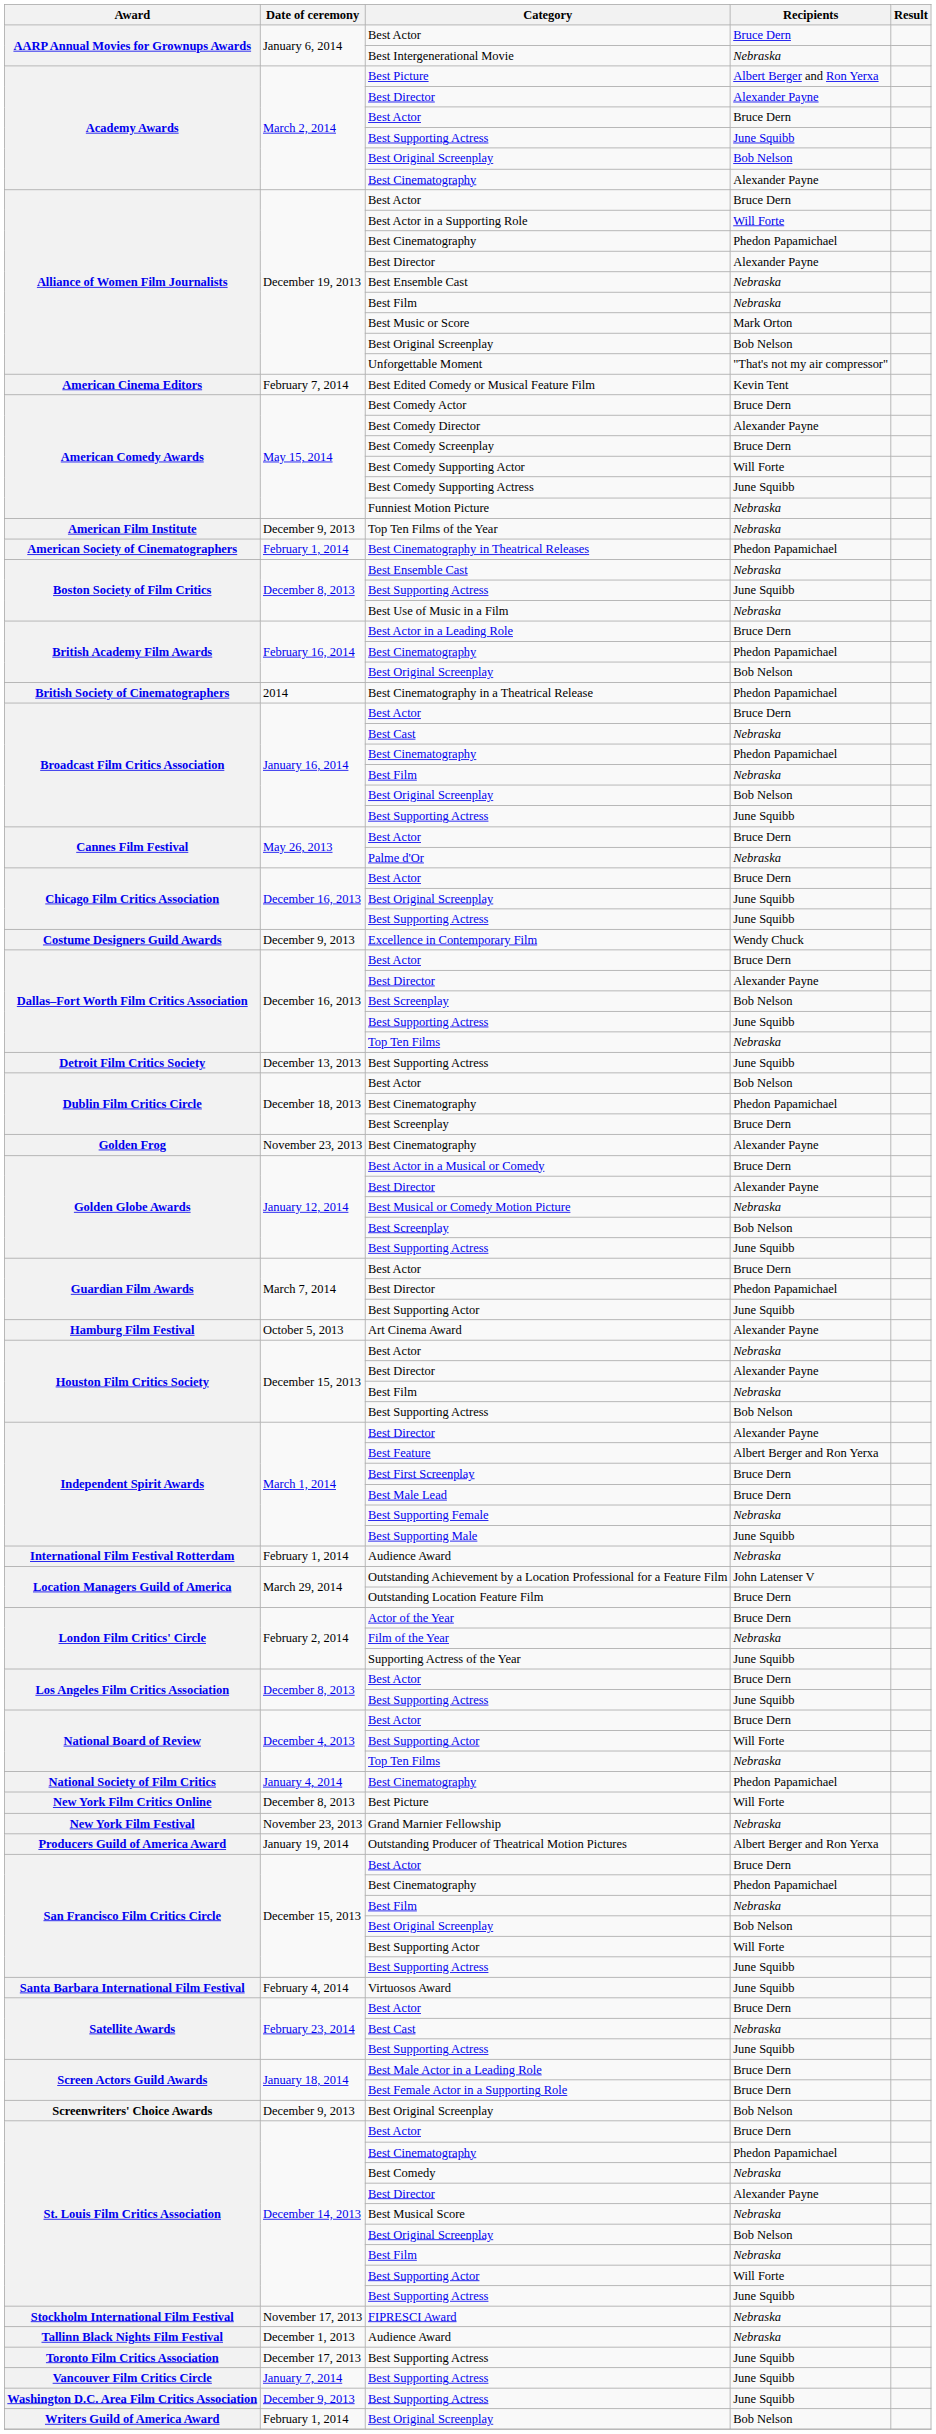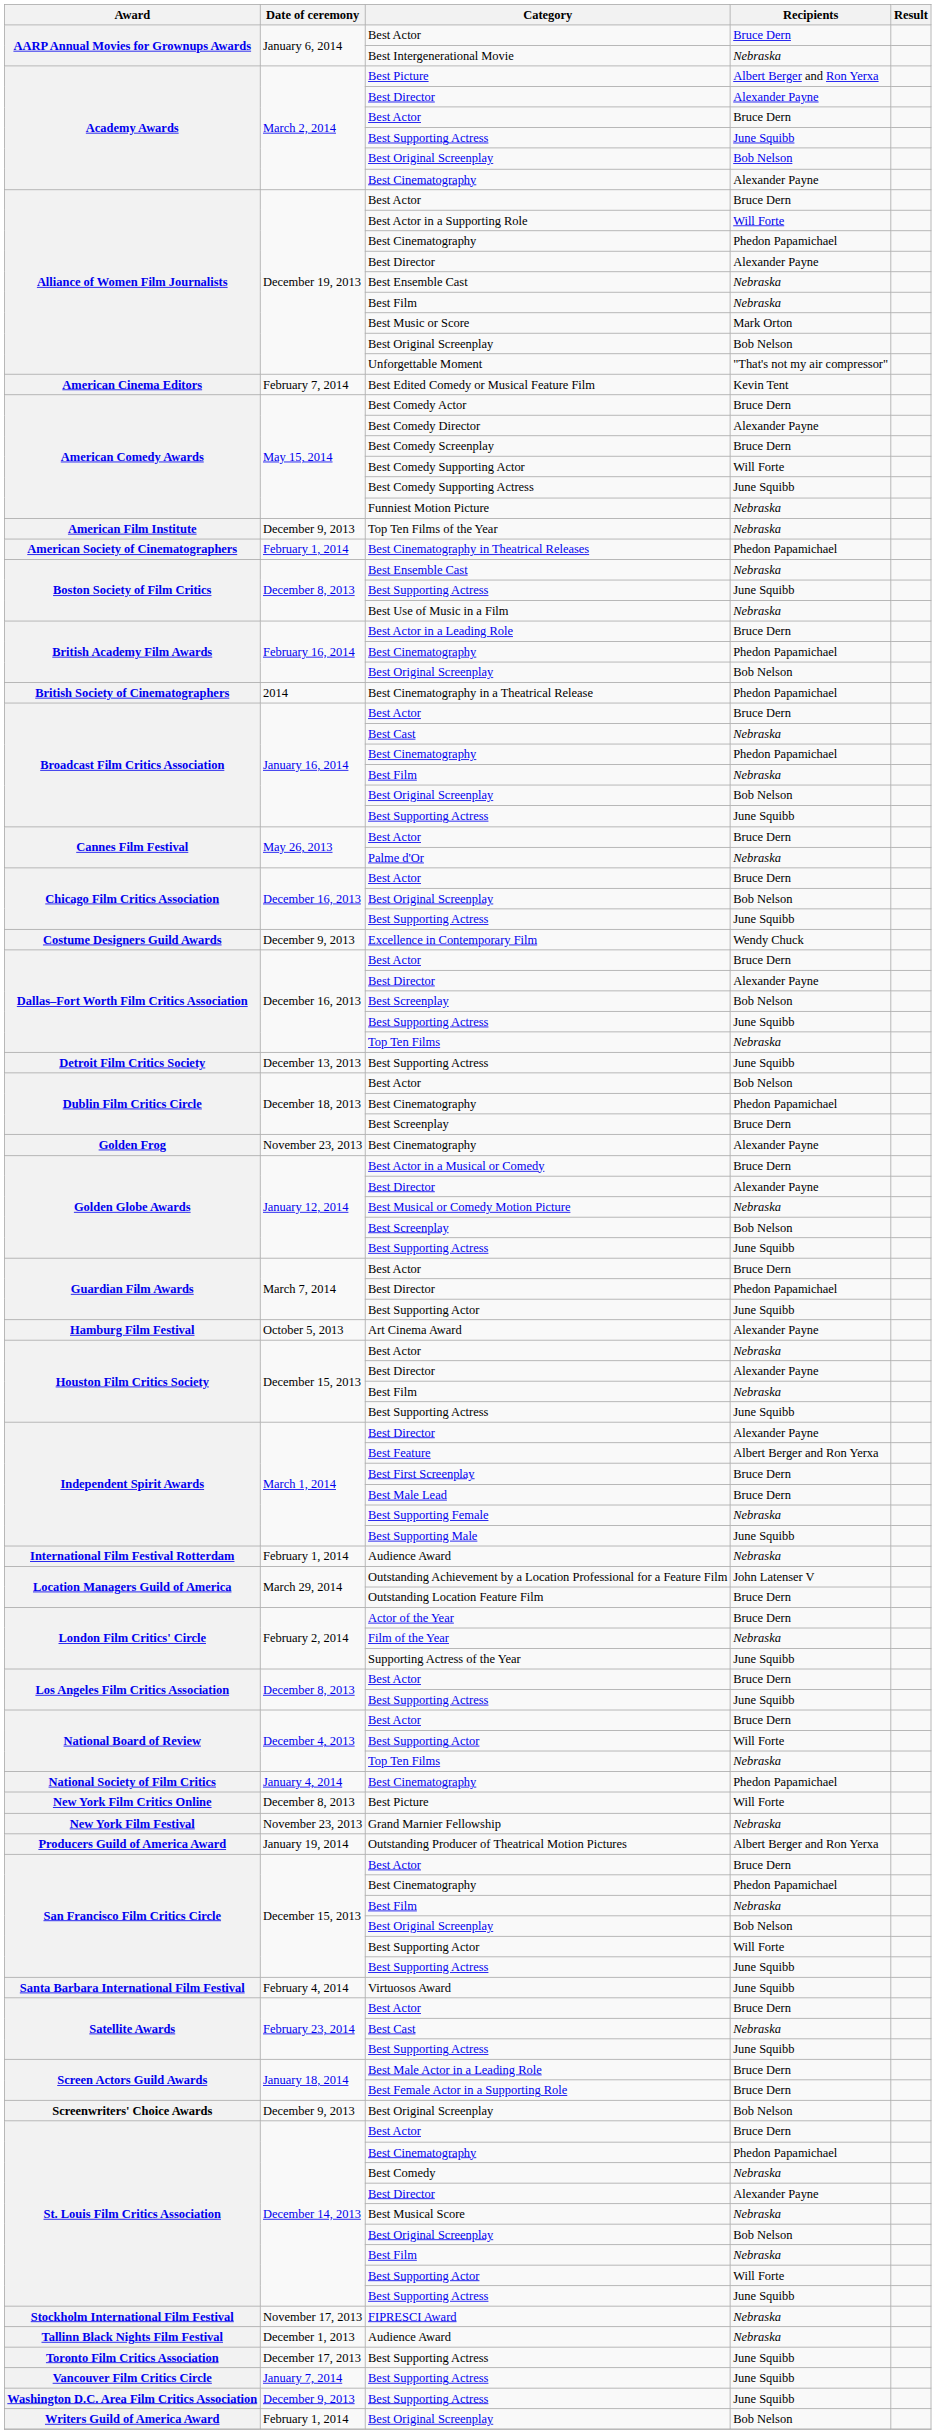 <table class="wikitable plainrowheaders sortable" style="font-size: 95%;">
 <tr>
 <th scope="col" class="unsortable">Award</th>
 <th scope="col">Date of ceremony</th>
 <th scope="col">Category</th>
 <th scope="col">Recipients</th>
 <th scope="col">Result</th>
 </tr>
 <tr>
 <th scope="row" rowspan="2"><a href='#'>AARP Annual Movies for Grownups Awards</a></th>
 <td rowspan="2">January 6, 2014</td>
 <td>Best Actor</td>
 <td><a href='#'>Bruce Dern</a></td>
 <td></td>
 </tr>
 <tr>
 <td>Best Intergenerational Movie</td>
 <td><em>Nebraska</em></td>
 <td></td>
 </tr>
 <tr>
 <th scope="row" rowspan="6"><a href='#'>Academy Awards</a></th>
 <td rowspan="6"><a href='#'>March 2, 2014</a></td>
 <td><a href='#'>Best Picture</a></td>
 <td><a href='#'>Albert Berger</a> and <a href='#'>Ron Yerxa</a></td>
 <td></td>
 </tr>
 <tr>
 <td><a href='#'>Best Director</a></td>
 <td><a href='#'>Alexander Payne</a></td>
 <td></td>
 </tr>
 <tr>
 <td><a href='#'>Best Actor</a></td>
 <td>Bruce Dern</td>
 <td></td>
 </tr>
 <tr>
 <td><a href='#'>Best Supporting Actress</a></td>
 <td><a href='#'>June Squibb</a></td>
 <td></td>
 </tr>
 <tr>
 <td><a href='#'>Best Original Screenplay</a></td>
 <td><a href='#'>Bob Nelson</a></td>
 <td></td>
 </tr>
 <tr>
 <td><a href='#'>Best Cinematography</a></td>
 <td>Alexander Payne</td>
 <td></td>
 </tr>
 <tr>
 <th scope="row" rowspan="9"><a href='#'>Alliance of Women Film Journalists</a></th>
 <td rowspan="9">December 19, 2013</td>
 <td>Best Actor</td>
 <td>Bruce Dern</td>
 <td></td>
 </tr>
 <tr>
 <td>Best Actor in a Supporting Role</td>
 <td><a href='#'>Will Forte</a></td>
 <td></td>
 </tr>
 <tr>
 <td>Best Cinematography</td>
 <td>Phedon Papamichael</td>
 <td></td>
 </tr>
 <tr>
 <td>Best Director</td>
 <td>Alexander Payne</td>
 <td></td>
 </tr>
 <tr>
 <td>Best Ensemble Cast</td>
 <td><em>Nebraska</em></td>
 <td></td>
 </tr>
 <tr>
 <td>Best Film</td>
 <td><em>Nebraska</em></td>
 <td></td>
 </tr>
 <tr>
 <td>Best Music or Score</td>
 <td>Mark Orton</td>
 <td></td>
 </tr>
 <tr>
 <td>Best Original Screenplay</td>
 <td>Bob Nelson</td>
 <td></td>
 </tr>
 <tr>
 <td>Unforgettable Moment</td>
 <td>"That's not my air compressor"</td>
 <td></td>
 </tr>
 <tr>
 <th scope="row"><a href='#'>American Cinema Editors</a></th>
 <td>February 7, 2014</td>
 <td>Best Edited Comedy or Musical Feature Film</td>
 <td>Kevin Tent</td>
 <td></td>
 </tr>
 <tr>
 <th scope="row" rowspan="6"><a href='#'>American Comedy Awards</a></th>
 <td rowspan="6"><a href='#'>May 15, 2014</a></td>
 <td>Best Comedy Actor</td>
 <td>Bruce Dern</td>
 <td></td>
 </tr>
 <tr>
 <td>Best Comedy Director</td>
 <td>Alexander Payne</td>
 <td></td>
 </tr>
 <tr>
 <td>Best Comedy Screenplay</td>
 <td>Bruce Dern</td>
 <td></td>
 </tr>
 <tr>
 <td>Best Comedy Supporting Actor</td>
 <td>Will Forte</td>
 <td></td>
 </tr>
 <tr>
 <td>Best Comedy Supporting Actress</td>
 <td>June Squibb</td>
 <td></td>
 </tr>
 <tr>
 <td>Funniest Motion Picture</td>
 <td><em>Nebraska</em></td>
 <td></td>
 </tr>
 <tr>
 <th scope="row"><a href='#'>American Film Institute</a></th>
 <td>December 9, 2013</td>
 <td>Top Ten Films of the Year</td>
 <td><em>Nebraska</em></td>
 <td></td>
 </tr>
 <tr>
 <th scope="row"><a href='#'>American Society of Cinematographers</a></th>
 <td><a href='#'>February 1, 2014</a></td>
 <td><a href='#'>Best Cinematography in Theatrical Releases</a></td>
 <td>Phedon Papamichael</td>
 <td></td>
 </tr>
 <tr>
 <th scope="row" rowspan="3"><a href='#'>Boston Society of Film Critics</a></th>
 <td rowspan="3"><a href='#'>December 8, 2013</a></td>
 <td><a href='#'>Best Ensemble Cast</a></td>
 <td><em>Nebraska</em></td>
 <td></td>
 </tr>
 <tr>
 <td><a href='#'>Best Supporting Actress</a></td>
 <td>June Squibb</td>
 <td></td>
 </tr>
 <tr>
 <td>Best Use of Music in a Film</td>
 <td><em>Nebraska</em></td>
 <td></td>
 </tr>
 <tr>
 <th scope="row" rowspan="3"><a href='#'>British Academy Film Awards</a></th>
 <td rowspan="3"><a href='#'>February 16, 2014</a></td>
 <td><a href='#'>Best Actor in a Leading Role</a></td>
 <td>Bruce Dern</td>
 <td></td>
 </tr>
 <tr>
 <td><a href='#'>Best Cinematography</a></td>
 <td>Phedon Papamichael</td>
 <td></td>
 </tr>
 <tr>
 <td><a href='#'>Best Original Screenplay</a></td>
 <td>Bob Nelson</td>
 <td></td>
 </tr>
 <tr>
 <th scope="row"><a href='#'>British Society of Cinematographers</a></th>
 <td>2014</td>
 <td>Best Cinematography in a Theatrical Release</td>
 <td>Phedon Papamichael</td>
 <td></td>
 </tr>
 <tr>
 <th scope="row" rowspan="6"><a href='#'>Broadcast Film Critics Association</a></th>
 <td rowspan="6"><a href='#'>January 16, 2014</a></td>
 <td><a href='#'>Best Actor</a></td>
 <td>Bruce Dern</td>
 <td></td>
 </tr>
 <tr>
 <td><a href='#'>Best Cast</a></td>
 <td><em>Nebraska</em></td>
 <td></td>
 </tr>
 <tr>
 <td><a href='#'>Best Cinematography</a></td>
 <td>Phedon Papamichael</td>
 <td></td>
 </tr>
 <tr>
 <td><a href='#'>Best Film</a></td>
 <td><em>Nebraska</em></td>
 <td></td>
 </tr>
 <tr>
 <td><a href='#'>Best Original Screenplay</a></td>
 <td>Bob Nelson</td>
 <td></td>
 </tr>
 <tr>
 <td><a href='#'>Best Supporting Actress</a></td>
 <td>June Squibb</td>
 <td></td>
 </tr>
 <tr>
 <th scope="row" rowspan="2"><a href='#'>Cannes Film Festival</a></th>
 <td rowspan="2"><a href='#'>May 26, 2013</a></td>
 <td><a href='#'>Best Actor</a></td>
 <td>Bruce Dern</td>
 <td></td>
 </tr>
 <tr>
 <td><a href='#'>Palme d'Or</a></td>
 <td><em>Nebraska</em></td>
 <td></td>
 </tr>
 <tr>
 <th scope="row" rowspan="3"><a href='#'>Chicago Film Critics Association</a></th>
 <td rowspan="3"><a href='#'>December 16, 2013</a></td>
 <td><a href='#'>Best Actor</a></td>
 <td>Bruce Dern</td>
 <td></td>
 </tr>
 <tr>
 <td><a href='#'>Best Original Screenplay</a></td>
-<td>June Squibb</td>
+<td>Bob Nelson</td>
 <td></td>
 </tr>
 <tr>
 <td><a href='#'>Best Supporting Actress</a></td>
 <td>June Squibb</td>
 <td></td>
 </tr>
 <tr>
 <th scope="row"><a href='#'>Costume Designers Guild Awards</a></th>
 <td>December 9, 2013</td>
 <td><a href='#'>Excellence in Contemporary Film</a></td>
 <td>Wendy Chuck</td>
 <td></td>
 </tr>
 <tr>
 <th scope="row" rowspan="5"><a href='#'>Dallas–Fort Worth Film Critics Association</a></th>
 <td rowspan="5">December 16, 2013</td>
 <td><a href='#'>Best Actor</a></td>
 <td>Bruce Dern</td>
 <td></td>
 </tr>
 <tr>
 <td><a href='#'>Best Director</a></td>
 <td>Alexander Payne</td>
 <td></td>
 </tr>
 <tr>
 <td><a href='#'>Best Screenplay</a></td>
 <td>Bob Nelson</td>
 <td></td>
 </tr>
 <tr>
 <td><a href='#'>Best Supporting Actress</a></td>
 <td>June Squibb</td>
 <td></td>
 </tr>
 <tr>
 <td><a href='#'>Top Ten Films</a></td>
 <td><em>Nebraska</em></td>
 <td></td>
 </tr>
 <tr>
 <th scope="row"><a href='#'>Detroit Film Critics Society</a></th>
 <td>December 13, 2013</td>
 <td>Best Supporting Actress</td>
 <td>June Squibb</td>
 <td></td>
 </tr>
 <tr>
 <th scope="row" rowspan="3"><a href='#'>Dublin Film Critics Circle</a></th>
 <td rowspan="3">December 18, 2013</td>
 <td>Best Actor</td>
 <td>Bob Nelson</td>
 <td></td>
 </tr>
 <tr>
 <td>Best Cinematography</td>
 <td>Phedon Papamichael</td>
 <td></td>
 </tr>
 <tr>
 <td>Best Screenplay</td>
 <td>Bruce Dern</td>
 <td></td>
 </tr>
 <tr>
 <th scope="row"><a href='#'>Golden Frog</a></th>
 <td>November 23, 2013</td>
 <td>Best Cinematography</td>
 <td>Alexander Payne</td>
 <td></td>
 </tr>
 <tr>
 <th scope="row" rowspan="5"><a href='#'>Golden Globe Awards</a></th>
 <td rowspan="5"><a href='#'>January 12, 2014</a></td>
 <td><a href='#'>Best Actor in a Musical or Comedy</a></td>
 <td>Bruce Dern</td>
 <td></td>
 </tr>
 <tr>
 <td><a href='#'>Best Director</a></td>
 <td>Alexander Payne</td>
 <td></td>
 </tr>
 <tr>
 <td><a href='#'>Best Musical or Comedy Motion Picture</a></td>
 <td><em>Nebraska</em></td>
 <td></td>
 </tr>
 <tr>
 <td><a href='#'>Best Screenplay</a></td>
 <td>Bob Nelson</td>
 <td></td>
 </tr>
 <tr>
 <td><a href='#'>Best Supporting Actress</a></td>
 <td>June Squibb</td>
 <td></td>
 </tr>
 <tr>
 <th scope="row" rowspan="3"><a href='#'>Guardian Film Awards</a></th>
 <td rowspan="3">March 7, 2014</td>
 <td>Best Actor</td>
 <td>Bruce Dern</td>
 <td></td>
 </tr>
 <tr>
 <td>Best Director</td>
 <td>Phedon Papamichael</td>
 <td></td>
 </tr>
 <tr>
 <td>Best Supporting Actor</td>
 <td>June Squibb</td>
 <td></td>
 </tr>
 <tr>
 <th scope="row"><a href='#'>Hamburg Film Festival</a></th>
 <td>October 5, 2013</td>
 <td>Art Cinema Award</td>
 <td>Alexander Payne</td>
 <td></td>
 </tr>
 <tr>
 <th scope="row" rowspan="4"><a href='#'>Houston Film Critics Society</a></th>
 <td rowspan="4">December 15, 2013</td>
 <td>Best Actor</td>
 <td><em>Nebraska</em></td>
 <td></td>
 </tr>
 <tr>
 <td>Best Director</td>
 <td>Alexander Payne</td>
 <td></td>
 </tr>
 <tr>
 <td>Best Film</td>
 <td><em>Nebraska</em></td>
 <td></td>
 </tr>
 <tr>
 <td>Best Supporting Actress</td>
-<td>Bob Nelson</td>
+<td>June Squibb</td>
 <td></td>
 </tr>
 <tr>
 <th scope="row" rowspan="6"><a href='#'>Independent Spirit Awards</a></th>
 <td rowspan="6"><a href='#'>March 1, 2014</a></td>
 <td><a href='#'>Best Director</a></td>
 <td>Alexander Payne</td>
 <td></td>
 </tr>
 <tr>
 <td><a href='#'>Best Feature</a></td>
 <td>Albert Berger and Ron Yerxa</td>
 <td></td>
 </tr>
 <tr>
 <td><a href='#'>Best First Screenplay</a></td>
 <td>Bruce Dern</td>
 <td></td>
 </tr>
 <tr>
 <td><a href='#'>Best Male Lead</a></td>
 <td>Bruce Dern</td>
 <td></td>
 </tr>
 <tr>
 <td><a href='#'>Best Supporting Female</a></td>
 <td><em>Nebraska</em></td>
 <td></td>
 </tr>
 <tr>
 <td><a href='#'>Best Supporting Male</a></td>
 <td>June Squibb</td>
 <td></td>
 </tr>
 <tr>
 <th scope="row"><a href='#'>International Film Festival Rotterdam</a></th>
 <td>February 1, 2014</td>
 <td>Audience Award</td>
 <td><em>Nebraska</em></td>
 <td></td>
 </tr>
 <tr>
 <th scope="row" rowspan=2><a href='#'>Location Managers Guild of America</a></th>
 <td rowspan=2>March 29, 2014</td>
 <td>Outstanding Achievement by a Location Professional for a Feature Film</td>
 <td>John Latenser V</td>
 <td></td>
 </tr>
 <tr>
 <td>Outstanding Location Feature Film</td>
 <td>Bruce Dern</td>
 <td></td>
 </tr>
 <tr>
 <th scope="row" rowspan="3"><a href='#'>London Film Critics' Circle</a></th>
 <td rowspan="3">February 2, 2014</td>
 <td><a href='#'>Actor of the Year</a></td>
 <td>Bruce Dern</td>
 <td></td>
 </tr>
 <tr>
 <td><a href='#'>Film of the Year</a></td>
 <td><em>Nebraska</em></td>
 <td></td>
 </tr>
 <tr>
 <td>Supporting Actress of the Year</td>
 <td>June Squibb</td>
 <td></td>
 </tr>
 <tr>
 <th scope="row" rowspan="2"><a href='#'>Los Angeles Film Critics Association</a></th>
 <td rowspan="2"><a href='#'>December 8, 2013</a></td>
 <td><a href='#'>Best Actor</a></td>
 <td>Bruce Dern</td>
 <td></td>
 </tr>
 <tr>
 <td><a href='#'>Best Supporting Actress</a></td>
 <td>June Squibb</td>
 <td></td>
 </tr>
 <tr>
 <th scope="row" rowspan="3"><a href='#'>National Board of Review</a></th>
 <td rowspan="3"><a href='#'>December 4, 2013</a></td>
 <td><a href='#'>Best Actor</a></td>
 <td>Bruce Dern</td>
 <td></td>
 </tr>
 <tr>
 <td><a href='#'>Best Supporting Actor</a></td>
 <td>Will Forte</td>
 <td></td>
 </tr>
 <tr>
 <td><a href='#'>Top Ten Films</a></td>
 <td><em>Nebraska</em></td>
 <td></td>
 </tr>
 <tr>
 <th scope="row"><a href='#'>National Society of Film Critics</a></th>
 <td><a href='#'>January 4, 2014</a></td>
 <td><a href='#'>Best Cinematography</a></td>
 <td>Phedon Papamichael</td>
 <td></td>
 </tr>
 <tr>
 <th scope="row"><a href='#'>New York Film Critics Online</a></th>
 <td>December 8, 2013</td>
 <td>Best Picture</td>
 <td>Will Forte</td>
 <td></td>
 </tr>
 <tr>
 <th scope="row"><a href='#'>New York Film Festival</a></th>
 <td>November 23, 2013</td>
 <td>Grand Marnier Fellowship</td>
 <td><em>Nebraska</em></td>
 <td></td>
 </tr>
 <tr>
 <th scope="row"><a href='#'>Producers Guild of America Award</a></th>
 <td>January 19, 2014</td>
 <td>Outstanding Producer of Theatrical Motion Pictures</td>
 <td>Albert Berger and Ron Yerxa</td>
 <td></td>
 </tr>
 <tr>
 <th scope="row" rowspan="6"><a href='#'>San Francisco Film Critics Circle</a></th>
 <td rowspan="6">December 15, 2013</td>
 <td><a href='#'>Best Actor</a></td>
 <td>Bruce Dern</td>
 <td></td>
 </tr>
 <tr>
 <td>Best Cinematography</td>
 <td>Phedon Papamichael</td>
 <td></td>
 </tr>
 <tr>
 <td><a href='#'>Best Film</a></td>
 <td><em>Nebraska</em></td>
 <td></td>
 </tr>
 <tr>
 <td><a href='#'>Best Original Screenplay</a></td>
 <td>Bob Nelson</td>
 <td></td>
 </tr>
 <tr>
 <td>Best Supporting Actor</td>
 <td>Will Forte</td>
 <td></td>
 </tr>
 <tr>
 <td><a href='#'>Best Supporting Actress</a></td>
 <td>June Squibb</td>
 <td></td>
 </tr>
 <tr>
 <th scope="row"><a href='#'>Santa Barbara International Film Festival</a></th>
 <td>February 4, 2014</td>
 <td>Virtuosos Award</td>
 <td>June Squibb</td>
 <td></td>
 </tr>
 <tr>
 <th scope="row" rowspan="3"><a href='#'>Satellite Awards</a></th>
 <td rowspan="3"><a href='#'>February 23, 2014</a></td>
 <td><a href='#'>Best Actor</a></td>
 <td>Bruce Dern</td>
 <td></td>
 </tr>
 <tr>
 <td><a href='#'>Best Cast</a></td>
 <td><em>Nebraska</em></td>
 <td></td>
 </tr>
 <tr>
 <td><a href='#'>Best Supporting Actress</a></td>
 <td>June Squibb</td>
 <td></td>
 </tr>
 <tr>
 <th scope="row" rowspan="2"><a href='#'>Screen Actors Guild Awards</a></th>
 <td rowspan="2"><a href='#'>January 18, 2014</a></td>
 <td><a href='#'>Best Male Actor in a Leading Role</a></td>
 <td>Bruce Dern</td>
 <td></td>
 </tr>
 <tr>
 <td><a href='#'>Best Female Actor in a Supporting Role</a></td>
 <td>Bruce Dern</td>
 <td></td>
 </tr>
 <tr>
 <th scope="row">Screenwriters' Choice Awards</th>
 <td>December 9, 2013</td>
 <td>Best Original Screenplay</td>
 <td>Bob Nelson</td>
 <td></td>
 </tr>
 <tr>
 <th scope="row" rowspan="9"><a href='#'>St. Louis Film Critics Association</a></th>
 <td rowspan="9"><a href='#'>December 14, 2013</a></td>
 <td><a href='#'>Best Actor</a></td>
 <td>Bruce Dern</td>
 <td></td>
 </tr>
 <tr>
 <td><a href='#'>Best Cinematography</a></td>
 <td>Phedon Papamichael</td>
 <td></td>
 </tr>
 <tr>
 <td>Best Comedy</td>
 <td><em>Nebraska</em></td>
 <td></td>
 </tr>
 <tr>
 <td><a href='#'>Best Director</a></td>
 <td>Alexander Payne</td>
 <td></td>
 </tr>
 <tr>
 <td>Best Musical Score</td>
 <td><em>Nebraska</em></td>
 <td></td>
 </tr>
 <tr>
 <td><a href='#'>Best Original Screenplay</a></td>
 <td>Bob Nelson</td>
 <td></td>
 </tr>
 <tr>
 <td><a href='#'>Best Film</a></td>
 <td><em>Nebraska</em></td>
 <td></td>
 </tr>
 <tr>
 <td><a href='#'>Best Supporting Actor</a></td>
 <td>Will Forte</td>
 <td></td>
 </tr>
 <tr>
 <td><a href='#'>Best Supporting Actress</a></td>
 <td>June Squibb</td>
 <td></td>
 </tr>
 <tr>
 <th scope="row"><a href='#'>Stockholm International Film Festival</a></th>
 <td>November 17, 2013</td>
 <td><a href='#'>FIPRESCI Award</a></td>
 <td><em>Nebraska</em></td>
 <td></td>
 </tr>
 <tr>
 <th scope="row"><a href='#'>Tallinn Black Nights Film Festival</a></th>
 <td>December 1, 2013</td>
 <td>Audience Award</td>
 <td><em>Nebraska</em></td>
 <td></td>
 </tr>
 <tr>
 <th scope="row"><a href='#'>Toronto Film Critics Association</a></th>
 <td>December 17, 2013</td>
 <td>Best Supporting Actress</td>
 <td>June Squibb</td>
 <td></td>
 </tr>
 <tr>
 <th scope="row"><a href='#'>Vancouver Film Critics Circle</a></th>
 <td><a href='#'>January 7, 2014</a></td>
 <td><a href='#'>Best Supporting Actress</a></td>
 <td>June Squibb</td>
 <td></td>
 </tr>
 <tr>
 <th scope="row"><a href='#'>Washington D.C. Area Film Critics Association</a></th>
 <td><a href='#'>December 9, 2013</a></td>
 <td><a href='#'>Best Supporting Actress</a></td>
 <td>June Squibb</td>
 <td></td>
 </tr>
 <tr>
 <th scope="row"><a href='#'>Writers Guild of America Award</a></th>
 <td>February 1, 2014</td>
 <td><a href='#'>Best Original Screenplay</a></td>
 <td>Bob Nelson</td>
 <td></td>
 </tr>
 <tr>
 </tr>
 </table>
